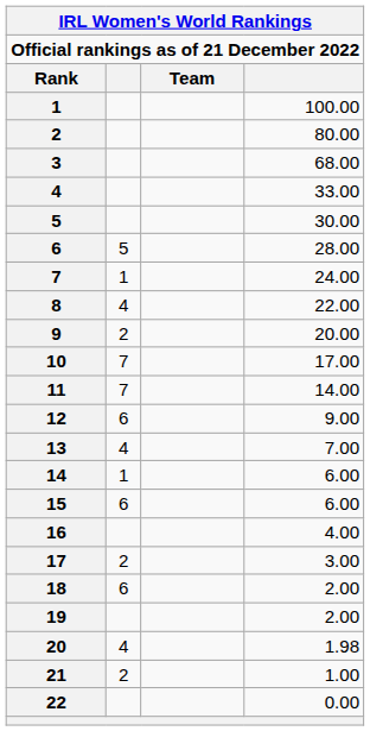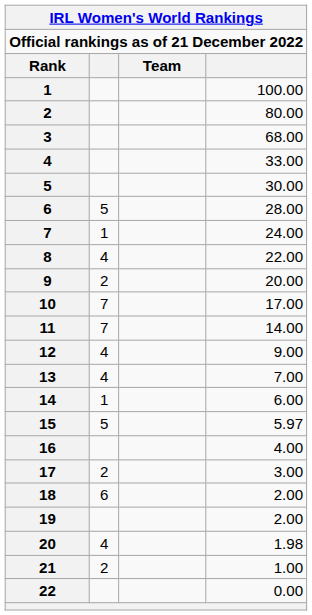 <table class="wikitable" style="text-align:center; font-size: 90%; float: left; margin-left: 1em;">
 <tr>
 <th colspan="4"><a href='#'>IRL Women's World Rankings</a></th>
 </tr>
 <tr>
 <td colspan=4 style="text-align:center;"><strong>Official rankings as of 21 December 2022</strong></td>
 </tr>
 <tr>
 <th>Rank</th>
 <th></th>
 <th>Team</th>
 <th></th>
 </tr>
 <tr>
 <th>1</th>
 <td></td>
 <td style="text-align:left;"></td>
 <td style="text-align:right;">100.00</td>
 </tr>
 <tr>
 <th>2</th>
 <td></td>
 <td style="text-align:left;"></td>
 <td style="text-align:right;">80.00</td>
 </tr>
 <tr>
 <th>3</th>
 <td></td>
 <td style="text-align:left;"></td>
 <td style="text-align:right;">68.00</td>
 </tr>
 <tr>
 <th>4</th>
 <td></td>
 <td style="text-align:left;"></td>
 <td style="text-align:right;">33.00</td>
 </tr>
 <tr>
 <th>5</th>
 <td></td>
 <td style="text-align:left;"></td>
 <td style="text-align:right;">30.00</td>
 </tr>
 <tr>
 <th>6</th>
 <td> 5</td>
 <td style="text-align:left;"></td>
 <td style="text-align:right;">28.00</td>
 </tr>
 <tr>
 <th>7</th>
 <td> 1</td>
 <td style="text-align:left;"></td>
 <td style="text-align:right;">24.00</td>
 </tr>
 <tr>
 <th>8</th>
 <td> 4</td>
 <td style="text-align:left;"></td>
 <td style="text-align:right;">22.00</td>
 </tr>
 <tr>
 <th>9</th>
 <td> 2</td>
 <td style="text-align:left;"></td>
 <td style="text-align:right;">20.00</td>
 </tr>
 <tr>
 <th>10</th>
 <td> 7</td>
 <td style="text-align:left;"></td>
 <td style="text-align:right;">17.00</td>
 </tr>
 <tr>
 <th>11</th>
 <td> 7</td>
 <td style="text-align:left;"></td>
 <td style="text-align:right;">14.00</td>
 </tr>
 <tr>
 <th>12</th>
-<td> 6</td>
+<td> 4</td>
 <td style="text-align:left;"></td>
 <td style="text-align:right;">9.00</td>
 </tr>
 <tr>
 <th>13</th>
 <td> 4</td>
 <td style="text-align:left;"></td>
 <td style="text-align:right;">7.00</td>
 </tr>
 <tr>
 <th>14</th>
 <td> 1</td>
 <td style="text-align:left;"></td>
 <td style="text-align:right;">6.00</td>
 </tr>
 <tr>
 <th>15</th>
-<td> 6</td>
+<td> 5</td>
 <td style="text-align:left;"></td>
-<td style="text-align:right;">6.00</td>
+<td style="text-align:right;">5.97</td>
 </tr>
 <tr>
 <th>16</th>
 <td></td>
 <td style="text-align:left;"></td>
 <td style="text-align:right;">4.00</td>
 </tr>
 <tr>
 <th>17</th>
 <td> 2</td>
 <td style="text-align:left;"></td>
 <td style="text-align:right;">3.00</td>
 </tr>
 <tr>
 <th>18</th>
 <td> 6</td>
 <td style="text-align:left;"></td>
 <td style="text-align:right;">2.00</td>
 </tr>
 <tr>
 <th>19</th>
 <td></td>
 <td style="text-align:left;"></td>
 <td style="text-align:right;">2.00</td>
 </tr>
 <tr>
 <th>20</th>
 <td> 4</td>
 <td style="text-align:left;"></td>
 <td style="text-align:right;">1.98</td>
 </tr>
 <tr>
 <th>21</th>
 <td> 2</td>
 <td style="text-align:left;"></td>
 <td style="text-align:right;">1.00</td>
 </tr>
 <tr>
 <th>22</th>
 <td></td>
 <td style="text-align:left;"></td>
 <td style="text-align:right;">0.00</td>
 </tr>
 <tr>
 <th colspan=4></th>
 </tr>
 </table>
